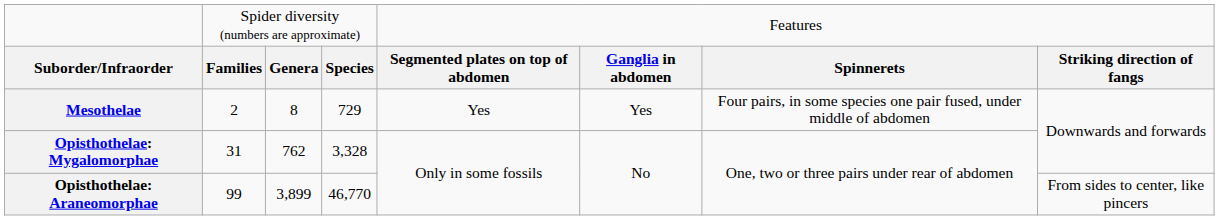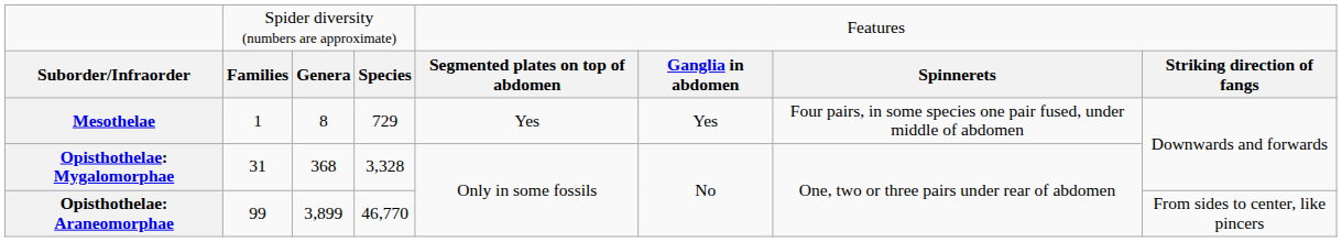 <table class="wikitable" style="text-align:center">
 <tr>
 <td> </td>
 <td colspan="3">Spider diversity<br><small>(numbers are approximate)</small></td>
 <td colspan="4">Features</td>
 </tr>
 <tr>
 <th>Suborder/Infraorder</th>
 <th>Families</th>
 <th>Genera</th>
 <th>Species</th>
 <th>Segmented plates on top of abdomen</th>
 <th><a href='#'>Ganglia</a> in abdomen</th>
 <th>Spinnerets</th>
 <th>Striking direction of fangs</th>
 </tr>
 <tr>
 <th><a href='#'>Mesothelae</a></th>
-<td>2</td>
+<td>1</td>
 <td>8</td>
 <td>729</td>
 <td>Yes</td>
 <td>Yes</td>
 <td>Four pairs, in some species one pair fused, under middle of abdomen</td>
 <td rowspan="2">Downwards and forwards</td>
 </tr>
 <tr>
 <th><a href='#'>Opisthothelae</a>: <a href='#'>Mygalomorphae</a></th>
 <td>31</td>
-<td>762</td>
+<td>368</td>
 <td>3,328</td>
 <td rowspan="2">Only in some fossils</td>
 <td rowspan="2">No</td>
 <td rowspan="2">One, two or three pairs under rear of abdomen</td>
 </tr>
 <tr>
 <th>Opisthothelae: <a href='#'>Araneomorphae</a></th>
 <td>99</td>
 <td>3,899</td>
 <td>46,770</td>
 <td>From sides to center, like pincers</td>
 </tr>
 </table>
